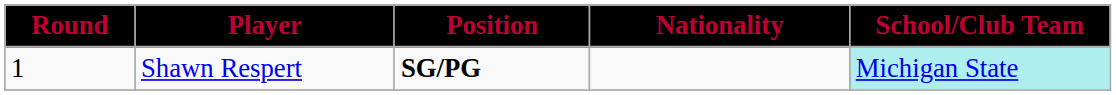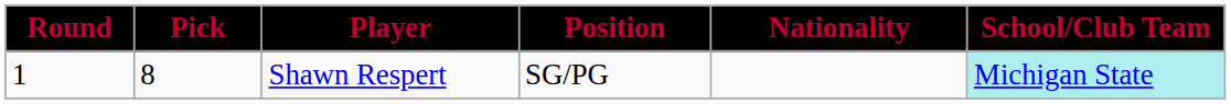 <table class="wikitable sortable sortable">
 <tr>
 <th style="background:#000000;color:#BE0032" width="10%">Round</th>
+<th style="background:#000000;color:#BE0032" width="10%">Pick</th>
 <th style="background:#000000;color:#BE0032" width="20%">Player</th>
 <th style="background:#000000;color:#BE0032" width="15%">Position</th>
 <th style="background:#000000;color:#BE0032" width="20%">Nationality</th>
 <th style="background:#000000;color:#BE0032" width="20%">School/Club Team</th>
 </tr>
 <tr>
 <td>1</td>
+<td>8</td>
 <td><a href='#'>Shawn Respert</a></td>
-<td><strong>SG/PG</strong></td>
+<td>SG/PG</td>
 <td></td>
 <td style="background: paleturquoise;"><a href='#'>Michigan State</a></td>
 </tr>
 </table>
